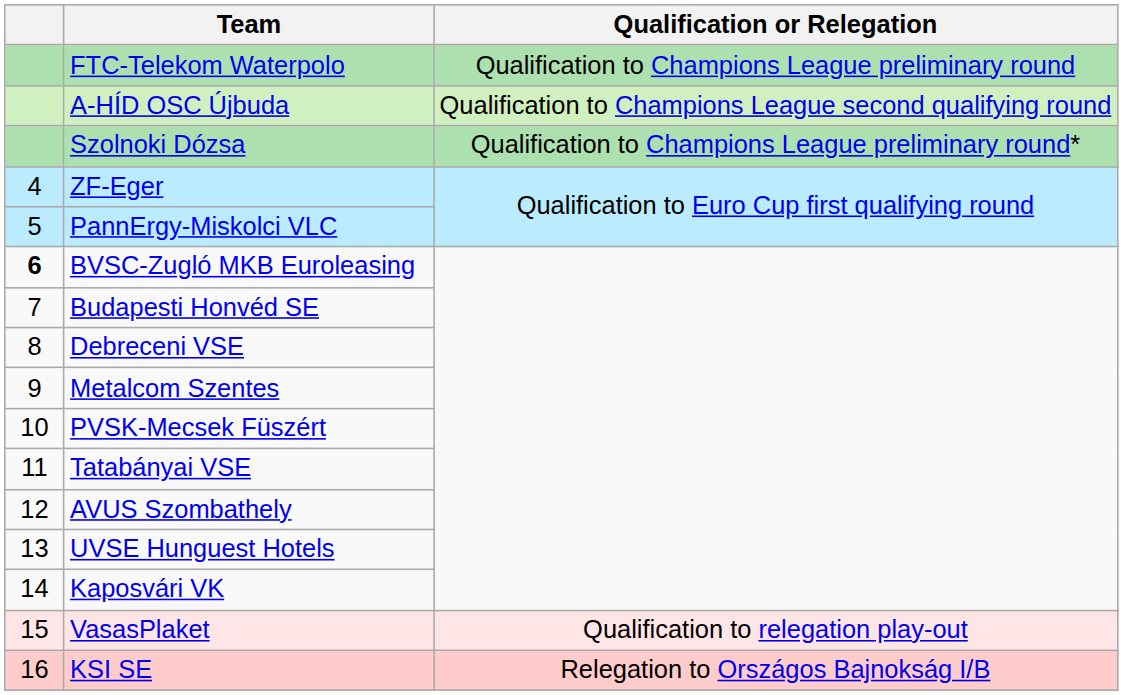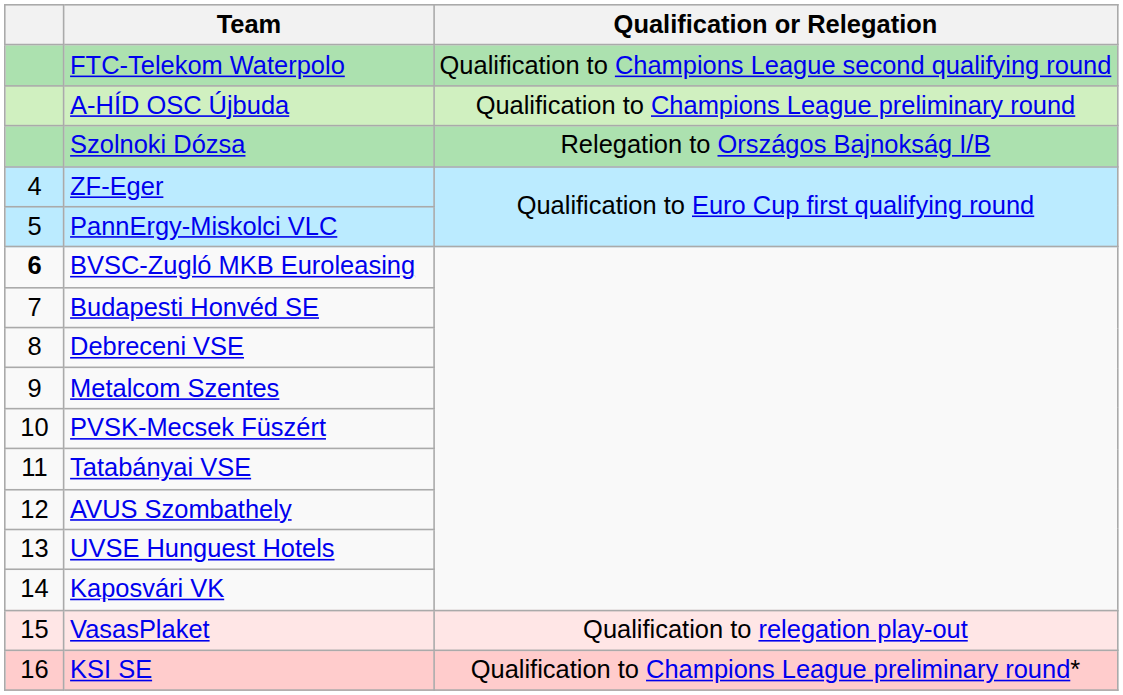 <table class="wikitable" style="text-align: center;">
 <tr>
 <th width=30></th>
 <th width=225>Team</th>
 <th>Qualification or Relegation</th>
 </tr>
 <tr bgcolor="#ACE1AF">
 <td></td>
 <td align=left> <a href='#'>FTC-Telekom Waterpolo</a></td>
-<td>Qualification to <a href='#'>Champions League preliminary round</a></td>
+<td>Qualification to <a href='#'>Champions League second qualifying round</a></td>
 </tr>
 <tr bgcolor="#D0F0C0">
 <td></td>
 <td align=left> <a href='#'>A-HÍD OSC Újbuda</a></td>
-<td>Qualification to <a href='#'>Champions League second qualifying round</a></td>
+<td>Qualification to <a href='#'>Champions League preliminary round</a></td>
 </tr>
 <tr bgcolor="#ACE1AF">
 <td></td>
 <td align=left> <a href='#'>Szolnoki Dózsa</a></td>
-<td>Qualification to <a href='#'>Champions League preliminary round</a>*</td>
+<td>Relegation to <a href='#'>Országos Bajnokság I/B</a></td>
 </tr>
 <tr bgcolor="#BBEBFF">
 <td>4</td>
 <td align="left"> <a href='#'>ZF-Eger</a></td>
 <td rowspan="2">Qualification to <a href='#'>Euro Cup first qualifying round</a></td>
 </tr>
 <tr bgcolor="#BBEBFF">
 <td>5</td>
 <td align="left"> <a href='#'>PannErgy-Miskolci VLC</a></td>
 </tr>
 <tr>
 <td><strong>6</strong></td>
 <td align="left"> <a href='#'>BVSC-Zugló MKB Euroleasing</a></td>
 </tr>
 <tr>
 <td>7</td>
 <td align="left"> <a href='#'>Budapesti Honvéd SE</a></td>
 </tr>
 <tr>
 <td>8</td>
 <td align="left"> <a href='#'>Debreceni VSE</a></td>
 </tr>
 <tr>
 <td>9</td>
 <td align="left"> <a href='#'>Metalcom Szentes</a></td>
 </tr>
 <tr>
 <td>10</td>
 <td align="left"> <a href='#'>PVSK-Mecsek Füszért</a></td>
 </tr>
 <tr>
 <td>11</td>
 <td align="left"> <a href='#'>Tatabányai VSE</a></td>
 </tr>
 <tr>
 <td>12</td>
 <td align="left"> <a href='#'>AVUS Szombathely</a></td>
 </tr>
 <tr>
 <td>13</td>
 <td align="left"> <a href='#'>UVSE Hunguest Hotels</a></td>
 </tr>
 <tr>
 <td>14</td>
 <td align="left"> <a href='#'>Kaposvári VK</a></td>
 </tr>
 <tr bgcolor="#FFE6E6">
 <td>15</td>
 <td align="left"> <a href='#'>VasasPlaket</a></td>
 <td>Qualification to <a href='#'>relegation play-out</a></td>
 </tr>
 <tr bgcolor="#FFCCCC">
 <td>16</td>
 <td align="left"> <a href='#'>KSI SE</a></td>
-<td>Relegation to <a href='#'>Országos Bajnokság I/B</a></td>
+<td>Qualification to <a href='#'>Champions League preliminary round</a>*</td>
 </tr>
 </table>
